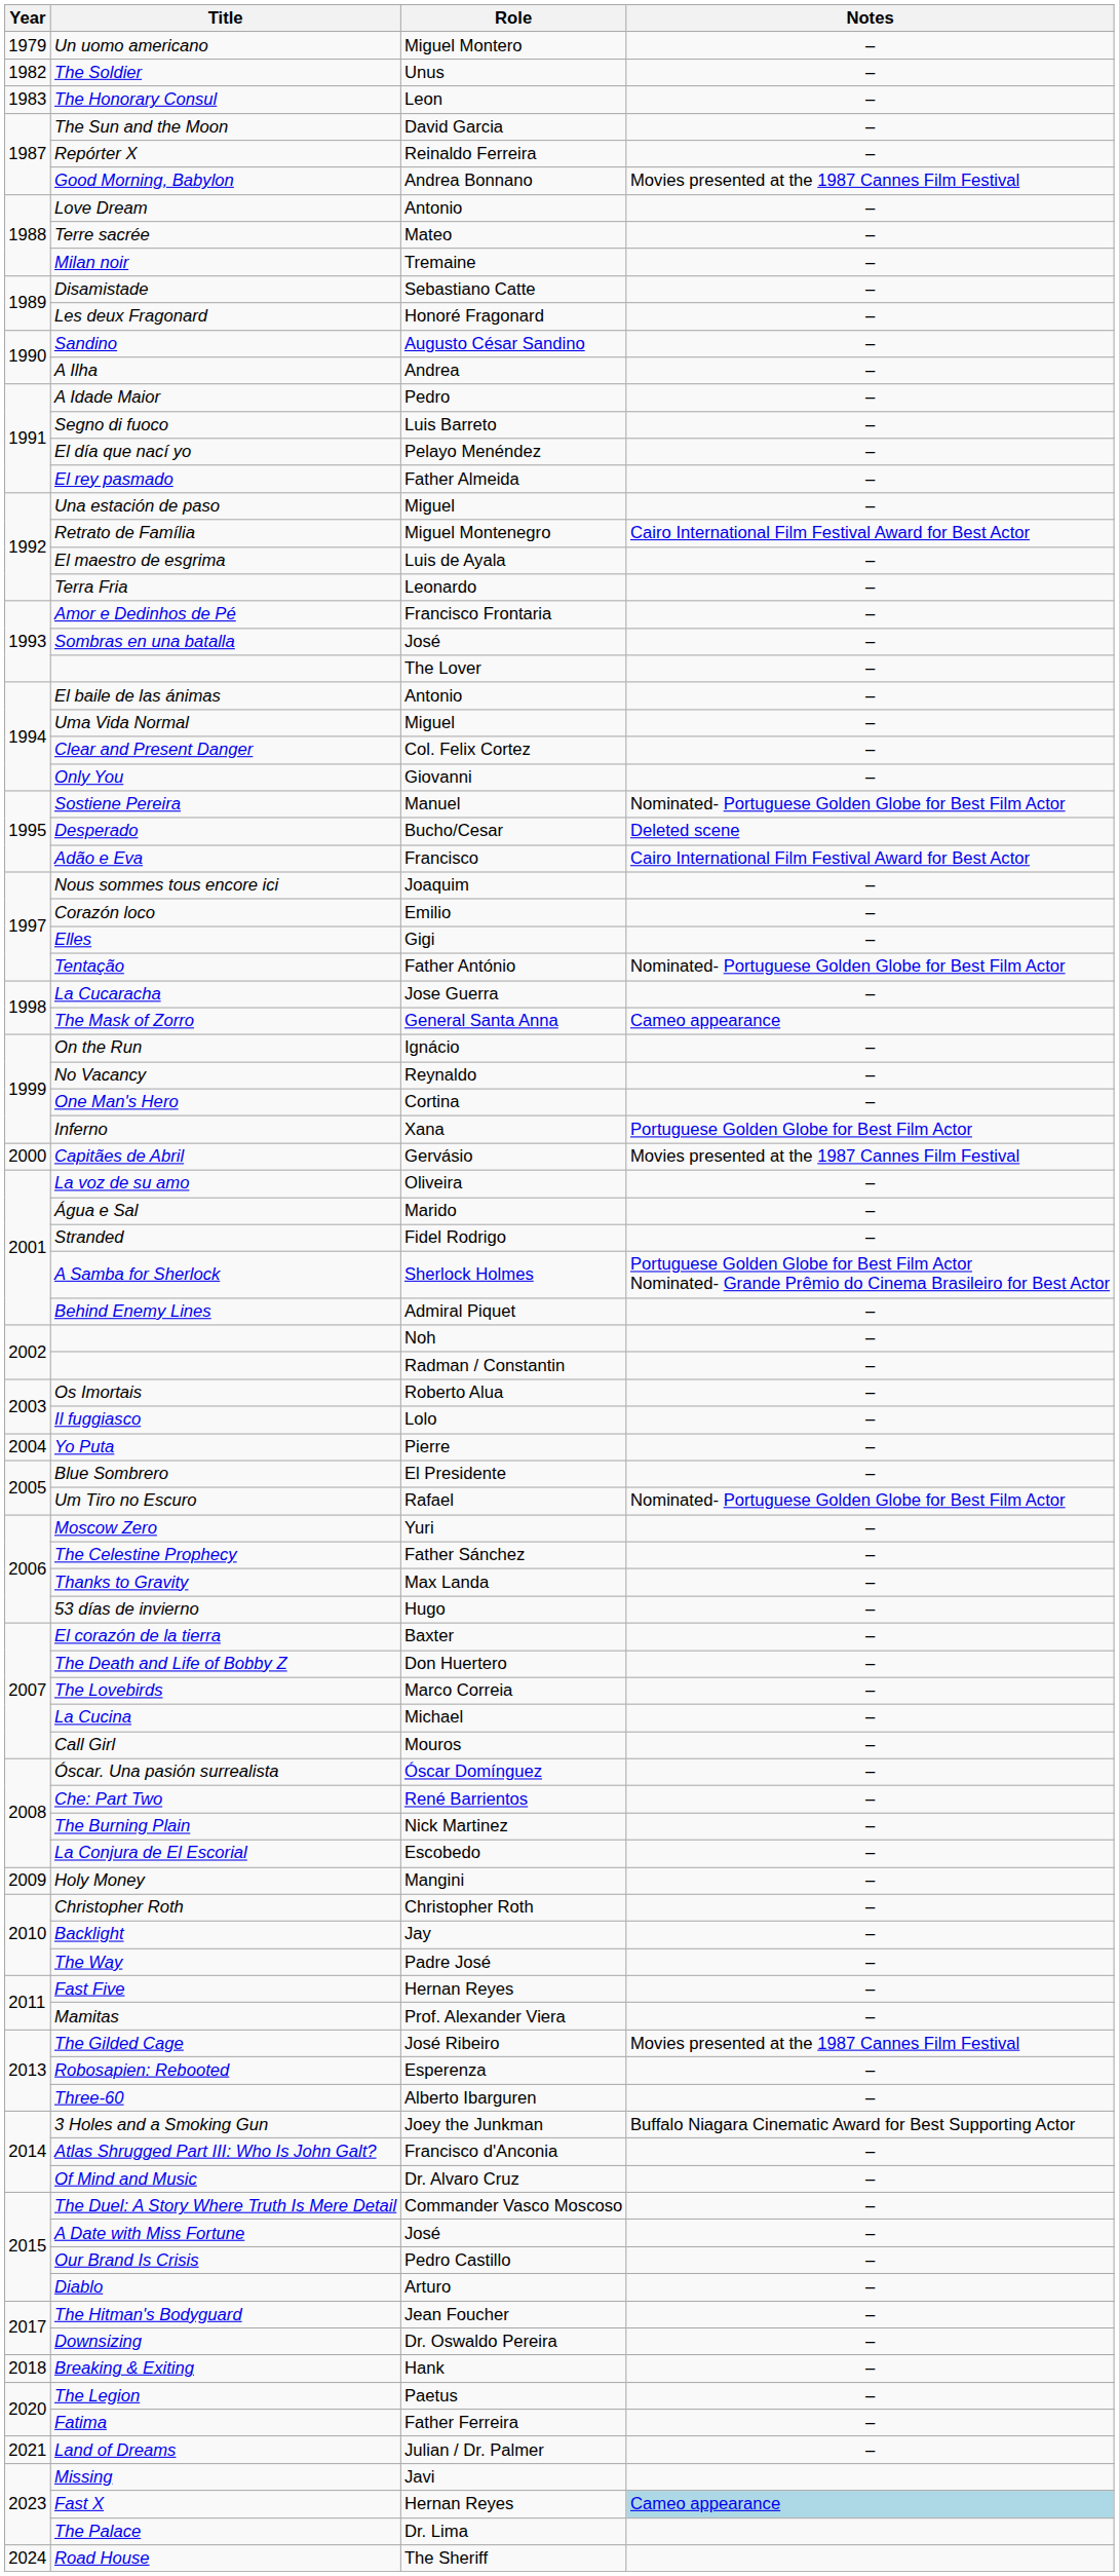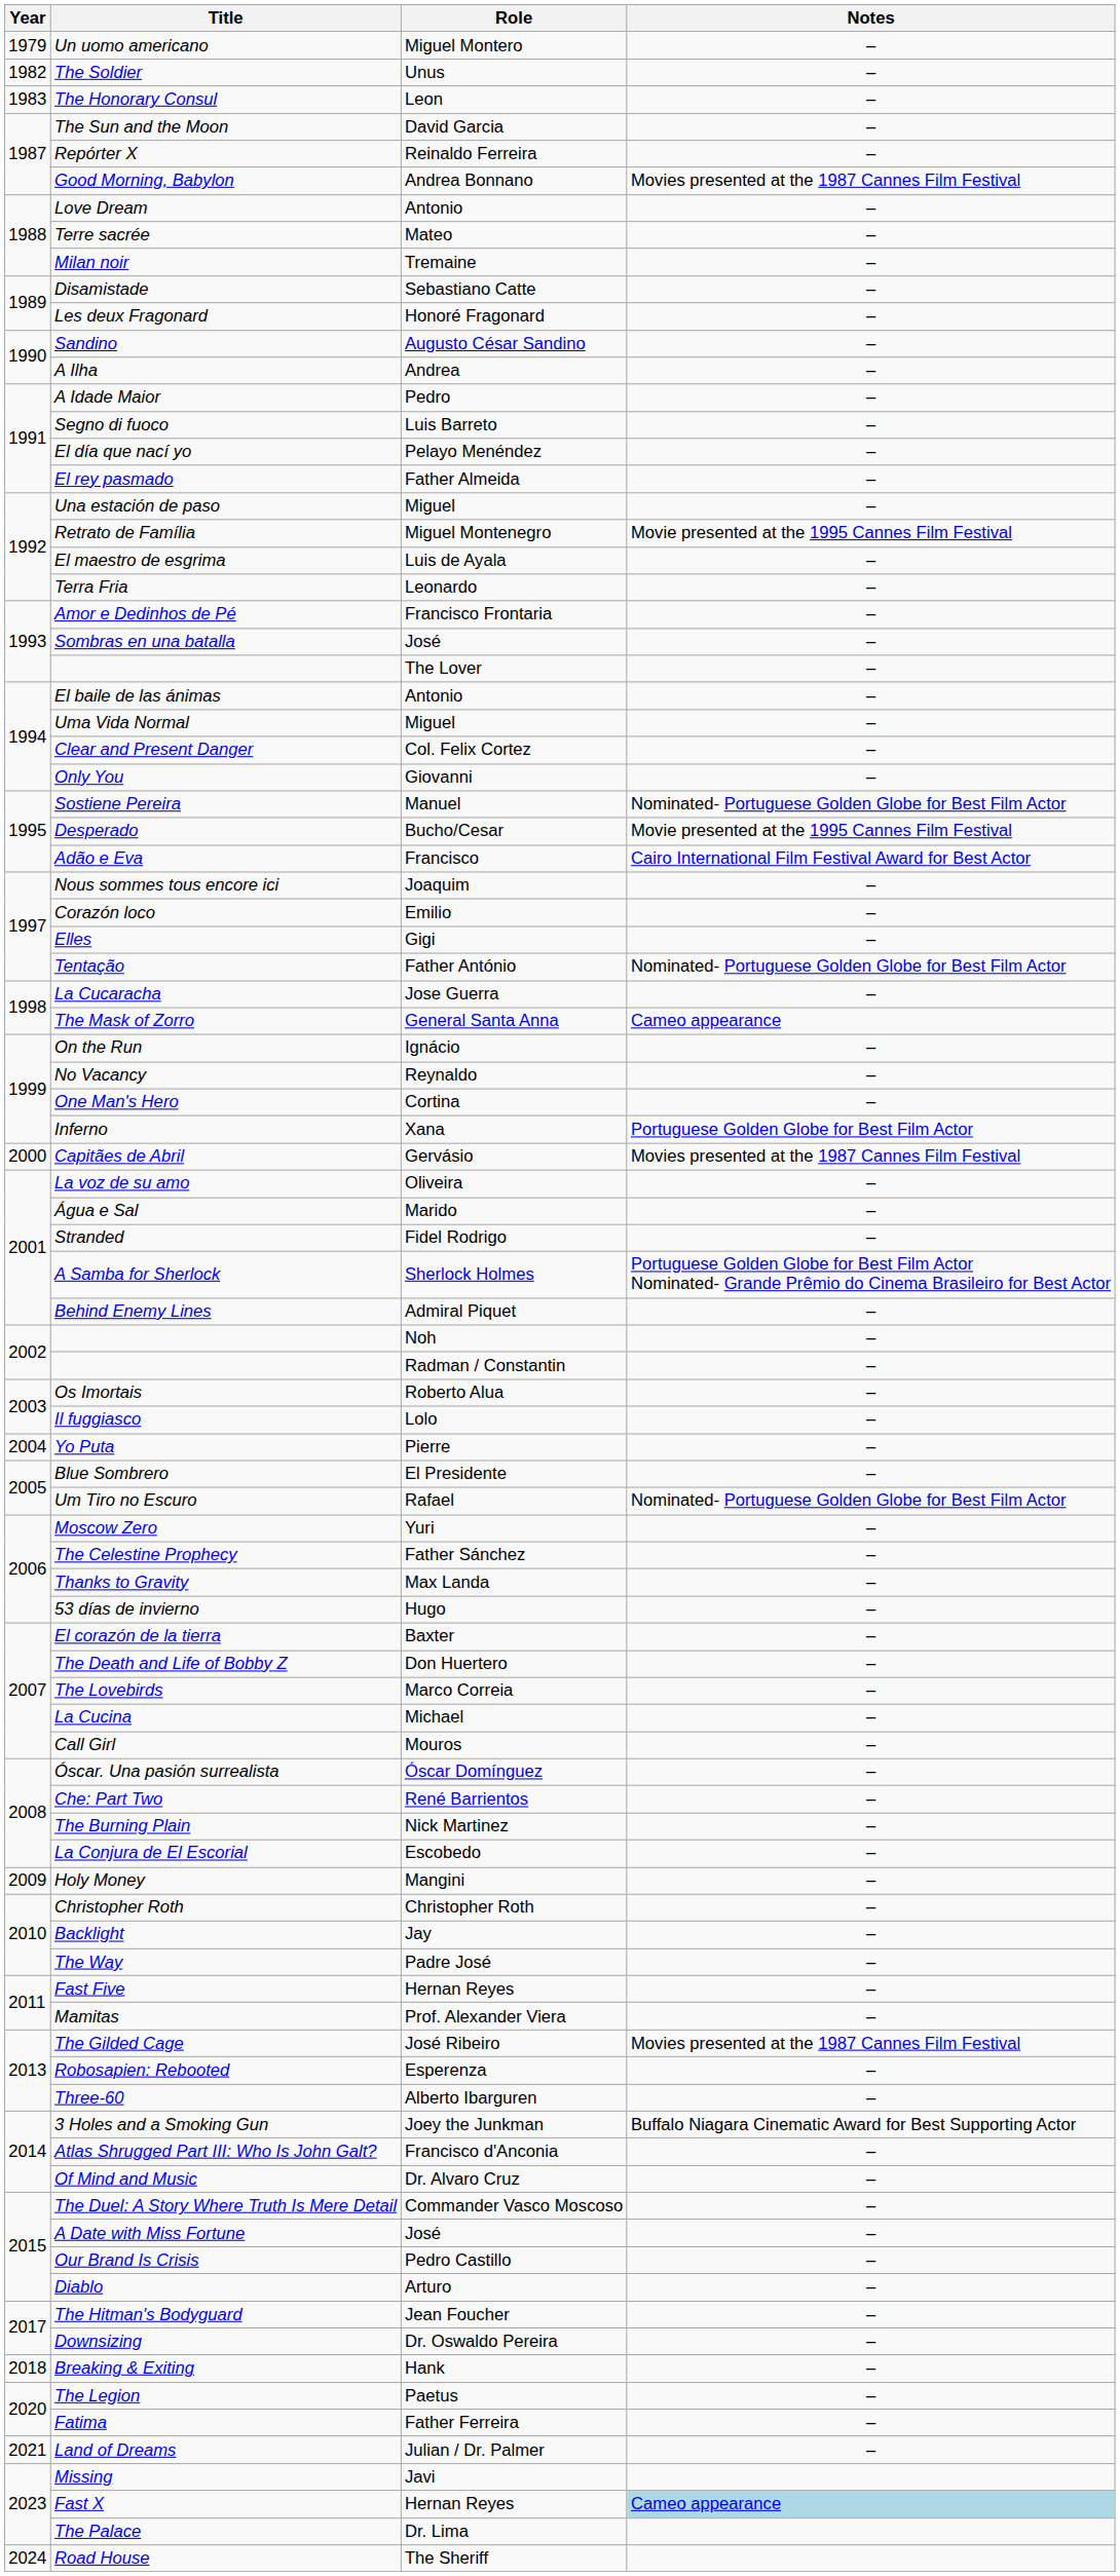 <table class="wikitable sortable">
 <tr>
 <th>Year</th>
 <th>Title</th>
 <th>Role</th>
 <th>Notes</th>
 </tr>
 <tr>
 <td>1979</td>
 <td><em>Un uomo americano</em></td>
 <td>Miguel Montero</td>
 <td style="text-align:center;">–</td>
 </tr>
 <tr>
 <td>1982</td>
 <td><em><a href='#'>The Soldier</a></em></td>
 <td>Unus</td>
 <td style="text-align:center;">–</td>
 </tr>
 <tr>
 <td>1983</td>
 <td><em><a href='#'>The Honorary Consul</a></em></td>
 <td>Leon</td>
 <td style="text-align:center;">–</td>
 </tr>
 <tr>
 <td rowspan="3">1987</td>
 <td><em>The Sun and the Moon</em></td>
 <td>David Garcia</td>
 <td style="text-align:center;">–</td>
 </tr>
 <tr>
 <td><em>Repórter X</em></td>
 <td>Reinaldo Ferreira</td>
 <td style="text-align:center;">–</td>
 </tr>
 <tr>
 <td><em><a href='#'>Good Morning, Babylon</a></em></td>
 <td>Andrea Bonnano</td>
 <td>Movies presented at the <a href='#'>1987 Cannes Film Festival</a></td>
 </tr>
 <tr>
 <td rowspan="3">1988</td>
 <td><em>Love Dream</em></td>
 <td>Antonio</td>
 <td style="text-align:center;">–</td>
 </tr>
 <tr>
 <td><em>Terre sacrée</em></td>
 <td>Mateo</td>
 <td style="text-align:center;">–</td>
 </tr>
 <tr>
 <td><em><a href='#'>Milan noir</a></em></td>
 <td>Tremaine</td>
 <td style="text-align:center;">–</td>
 </tr>
 <tr>
 <td rowspan="2">1989</td>
 <td><em>Disamistade</em></td>
 <td>Sebastiano Catte</td>
 <td style="text-align:center;">–</td>
 </tr>
 <tr>
 <td><em>Les deux Fragonard</em></td>
 <td>Honoré Fragonard</td>
 <td style="text-align:center;">–</td>
 </tr>
 <tr>
 <td rowspan="2">1990</td>
 <td><em><a href='#'>Sandino</a></em></td>
 <td><a href='#'>Augusto César Sandino</a></td>
 <td style="text-align:center;">–</td>
 </tr>
 <tr>
 <td><em>A Ilha</em></td>
 <td>Andrea</td>
 <td style="text-align:center;">–</td>
 </tr>
 <tr>
 <td rowspan="4">1991</td>
 <td><em>A Idade Maior</em></td>
 <td>Pedro</td>
 <td style="text-align:center;">–</td>
 </tr>
 <tr>
 <td><em>Segno di fuoco</em></td>
 <td>Luis Barreto</td>
 <td style="text-align:center;">–</td>
 </tr>
 <tr>
 <td><em>El día que nací yo</em></td>
 <td>Pelayo Menéndez</td>
 <td style="text-align:center;">–</td>
 </tr>
 <tr>
 <td><em><a href='#'>El rey pasmado</a></em></td>
 <td>Father Almeida</td>
 <td style="text-align:center;">–</td>
 </tr>
 <tr>
 <td rowspan="4">1992</td>
 <td><em>Una estación de paso</em></td>
 <td>Miguel</td>
 <td style="text-align:center;">–</td>
 </tr>
 <tr>
 <td><em>Retrato de Família</em></td>
 <td>Miguel Montenegro</td>
-<td><a href='#'>Cairo International Film Festival Award for Best Actor</a></td>
+<td>Movie presented at the <a href='#'>1995 Cannes Film Festival</a></td>
 </tr>
 <tr>
 <td><em>El maestro de esgrima</em></td>
 <td>Luis de Ayala</td>
 <td style="text-align:center;">–</td>
 </tr>
 <tr>
 <td><em>Terra Fria</em></td>
 <td>Leonardo</td>
 <td style="text-align:center;">–</td>
 </tr>
 <tr>
 <td rowspan="3">1993</td>
 <td><em><a href='#'>Amor e Dedinhos de Pé</a></em></td>
 <td>Francisco Frontaria</td>
 <td style="text-align:center;">–</td>
 </tr>
 <tr>
 <td><em><a href='#'>Sombras en una batalla</a></em></td>
 <td>José</td>
 <td style="text-align:center;">–</td>
 </tr>
 <tr>
 <td><em></em></td>
 <td>The Lover</td>
 <td style="text-align:center;">–</td>
 </tr>
 <tr>
 <td rowspan="4">1994</td>
 <td><em>El baile de las ánimas</em></td>
 <td>Antonio</td>
 <td style="text-align:center;">–</td>
 </tr>
 <tr>
 <td><em>Uma Vida Normal</em></td>
 <td>Miguel</td>
 <td style="text-align:center;">–</td>
 </tr>
 <tr>
 <td><em><a href='#'>Clear and Present Danger</a></em></td>
 <td>Col. Felix Cortez</td>
 <td style="text-align:center;">–</td>
 </tr>
 <tr>
 <td><em><a href='#'>Only You</a></em></td>
 <td>Giovanni</td>
 <td style="text-align:center;">–</td>
 </tr>
 <tr>
 <td rowspan="3">1995</td>
 <td><em><a href='#'>Sostiene Pereira</a></em></td>
 <td>Manuel</td>
 <td>Nominated- <a href='#'>Portuguese Golden Globe for Best Film Actor</a></td>
 </tr>
 <tr>
 <td><em><a href='#'>Desperado</a></em></td>
 <td>Bucho/Cesar</td>
-<td><a href='#'>Deleted scene</a></td>
+<td>Movie presented at the <a href='#'>1995 Cannes Film Festival</a></td>
 </tr>
 <tr>
 <td><em><a href='#'>Adão e Eva</a></em></td>
 <td>Francisco</td>
 <td><a href='#'>Cairo International Film Festival Award for Best Actor</a></td>
 </tr>
 <tr>
 <td rowspan="4">1997</td>
 <td><em>Nous sommes tous encore ici</em></td>
 <td>Joaquim</td>
 <td style="text-align:center;">–</td>
 </tr>
 <tr>
 <td><em>Corazón loco</em></td>
 <td>Emilio</td>
 <td style="text-align:center;">–</td>
 </tr>
 <tr>
 <td><em><a href='#'>Elles</a></em></td>
 <td>Gigi</td>
 <td style="text-align:center;">–</td>
 </tr>
 <tr>
 <td><em><a href='#'>Tentação</a></em></td>
 <td>Father António</td>
 <td>Nominated- <a href='#'>Portuguese Golden Globe for Best Film Actor</a></td>
 </tr>
 <tr>
 <td rowspan="2">1998</td>
 <td><em><a href='#'>La Cucaracha</a></em></td>
 <td>Jose Guerra</td>
 <td style="text-align:center;">–</td>
 </tr>
 <tr>
 <td><em><a href='#'>The Mask of Zorro</a></em></td>
 <td><a href='#'>General Santa Anna</a></td>
 <td><a href='#'>Cameo appearance</a></td>
 </tr>
 <tr>
 <td rowspan="4">1999</td>
 <td><em>On the Run</em></td>
 <td>Ignácio</td>
 <td style="text-align:center;">–</td>
 </tr>
 <tr>
 <td><em>No Vacancy</em></td>
 <td>Reynaldo</td>
 <td style="text-align:center;">–</td>
 </tr>
 <tr>
 <td><em><a href='#'>One Man's Hero</a></em></td>
 <td>Cortina</td>
 <td style="text-align:center;">–</td>
 </tr>
 <tr>
 <td><em>Inferno</em></td>
 <td>Xana</td>
 <td><a href='#'>Portuguese Golden Globe for Best Film Actor</a></td>
 </tr>
 <tr>
 <td>2000</td>
 <td><em><a href='#'>Capitães de Abril</a></em></td>
 <td>Gervásio</td>
 <td>Movies presented at the <a href='#'>1987 Cannes Film Festival</a></td>
 </tr>
 <tr>
 <td rowspan="5">2001</td>
 <td><em><a href='#'>La voz de su amo</a></em></td>
 <td>Oliveira</td>
 <td style="text-align:center;">–</td>
 </tr>
 <tr>
 <td><em>Água e Sal</em></td>
 <td>Marido</td>
 <td style="text-align:center;">–</td>
 </tr>
 <tr>
 <td><em>Stranded</em></td>
 <td>Fidel Rodrigo</td>
 <td style="text-align:center;">–</td>
 </tr>
 <tr>
 <td><em><a href='#'>A Samba for Sherlock</a></em></td>
 <td><a href='#'>Sherlock Holmes</a></td>
 <td><a href='#'>Portuguese Golden Globe for Best Film Actor</a><br>Nominated- <a href='#'>Grande Prêmio do Cinema Brasileiro for Best Actor</a></td>
 </tr>
 <tr>
 <td><em><a href='#'>Behind Enemy Lines</a></em></td>
 <td>Admiral Piquet</td>
 <td style="text-align:center;">–</td>
 </tr>
 <tr>
 <td rowspan="2">2002</td>
 <td><em></em></td>
 <td>Noh</td>
 <td style="text-align:center;">–</td>
 </tr>
 <tr>
 <td><em></em></td>
 <td>Radman / Constantin</td>
 <td style="text-align:center;">–</td>
 </tr>
 <tr>
 <td rowspan="2">2003</td>
 <td><em>Os Imortais</em></td>
 <td>Roberto Alua</td>
 <td style="text-align:center;">–</td>
 </tr>
 <tr>
 <td><em><a href='#'>Il fuggiasco</a></em></td>
 <td>Lolo</td>
 <td style="text-align:center;">–</td>
 </tr>
 <tr>
 <td>2004</td>
 <td><em><a href='#'>Yo Puta</a></em></td>
 <td>Pierre</td>
 <td style="text-align:center;">–</td>
 </tr>
 <tr>
 <td rowspan="2">2005</td>
 <td><em>Blue Sombrero</em></td>
 <td>El Presidente</td>
 <td style="text-align:center;">–</td>
 </tr>
 <tr>
 <td><em>Um Tiro no Escuro</em></td>
 <td>Rafael</td>
 <td>Nominated- <a href='#'>Portuguese Golden Globe for Best Film Actor</a></td>
 </tr>
 <tr>
 <td rowspan="4">2006</td>
 <td><em><a href='#'>Moscow Zero</a></em></td>
 <td>Yuri</td>
 <td style="text-align:center;">–</td>
 </tr>
 <tr>
 <td><em><a href='#'>The Celestine Prophecy</a></em></td>
 <td>Father Sánchez</td>
 <td style="text-align:center;">–</td>
 </tr>
 <tr>
 <td><em><a href='#'>Thanks to Gravity</a></em></td>
 <td>Max Landa</td>
 <td style="text-align:center;">–</td>
 </tr>
 <tr>
 <td><em>53 días de invierno</em></td>
 <td>Hugo</td>
 <td style="text-align:center;">–</td>
 </tr>
 <tr>
 <td rowspan="5">2007</td>
 <td><em><a href='#'>El corazón de la tierra</a></em></td>
 <td>Baxter</td>
 <td style="text-align:center;">–</td>
 </tr>
 <tr>
 <td><em><a href='#'>The Death and Life of Bobby Z</a></em></td>
 <td>Don Huertero</td>
 <td style="text-align:center;">–</td>
 </tr>
 <tr>
 <td><em><a href='#'>The Lovebirds</a></em></td>
 <td>Marco Correia</td>
 <td style="text-align:center;">–</td>
 </tr>
 <tr>
 <td><em><a href='#'>La Cucina</a></em></td>
 <td>Michael</td>
 <td style="text-align:center;">–</td>
 </tr>
 <tr>
 <td><em>Call Girl</em></td>
 <td>Mouros</td>
 <td style="text-align:center;">–</td>
 </tr>
 <tr>
 <td rowspan="4">2008</td>
 <td><em>Óscar. Una pasión surrealista</em></td>
 <td><a href='#'>Óscar Domínguez</a></td>
 <td style="text-align:center;">–</td>
 </tr>
 <tr>
 <td><em><a href='#'>Che: Part Two</a></em></td>
 <td><a href='#'>René Barrientos</a></td>
 <td style="text-align:center;">–</td>
 </tr>
 <tr>
 <td><em><a href='#'>The Burning Plain</a></em></td>
 <td>Nick Martinez</td>
 <td style="text-align:center;">–</td>
 </tr>
 <tr>
 <td><em><a href='#'>La Conjura de El Escorial</a></em></td>
 <td>Escobedo</td>
 <td style="text-align:center;">–</td>
 </tr>
 <tr>
 <td>2009</td>
 <td><em>Holy Money</em></td>
 <td>Mangini</td>
 <td style="text-align:center;">–</td>
 </tr>
 <tr>
 <td rowspan="3">2010</td>
 <td><em>Christopher Roth</em></td>
 <td>Christopher Roth</td>
 <td style="text-align:center;">–</td>
 </tr>
 <tr>
 <td><em><a href='#'>Backlight</a></em></td>
 <td>Jay</td>
 <td style="text-align:center;">–</td>
 </tr>
 <tr>
 <td><em><a href='#'>The Way</a></em></td>
 <td>Padre José</td>
 <td style="text-align:center;">–</td>
 </tr>
 <tr>
 <td rowspan="2">2011</td>
 <td><em><a href='#'>Fast Five</a></em></td>
 <td>Hernan Reyes</td>
 <td style="text-align:center;">–</td>
 </tr>
 <tr>
 <td><em>Mamitas</em></td>
 <td>Prof. Alexander Viera</td>
 <td style="text-align:center;">–</td>
 </tr>
 <tr>
 <td rowspan="3">2013</td>
 <td><em><a href='#'>The Gilded Cage</a></em></td>
 <td>José Ribeiro</td>
 <td>Movies presented at the <a href='#'>1987 Cannes Film Festival</a></td>
 </tr>
 <tr>
 <td><em><a href='#'>Robosapien: Rebooted</a></em></td>
 <td>Esperenza</td>
 <td style="text-align:center;">–</td>
 </tr>
 <tr>
 <td><em><a href='#'>Three-60</a></em></td>
 <td>Alberto Ibarguren</td>
 <td style="text-align:center;">–</td>
 </tr>
 <tr>
 <td rowspan="3">2014</td>
 <td><em>3 Holes and a Smoking Gun</em></td>
 <td>Joey the Junkman</td>
 <td>Buffalo Niagara Cinematic Award for Best Supporting Actor</td>
 </tr>
 <tr>
 <td><em><a href='#'>Atlas Shrugged Part III: Who Is John Galt?</a></em></td>
 <td>Francisco d'Anconia</td>
 <td style="text-align:center;">–</td>
 </tr>
 <tr>
 <td><em><a href='#'>Of Mind and Music</a></em></td>
 <td>Dr. Alvaro Cruz</td>
 <td style="text-align:center;">–</td>
 </tr>
 <tr>
 <td rowspan="4">2015</td>
 <td><em><a href='#'>The Duel: A Story Where Truth Is Mere Detail</a></em></td>
 <td>Commander Vasco Moscoso</td>
 <td style="text-align:center;">–</td>
 </tr>
 <tr>
 <td><em><a href='#'>A Date with Miss Fortune</a></em></td>
 <td>José</td>
 <td style="text-align:center;">–</td>
 </tr>
 <tr>
 <td><em><a href='#'>Our Brand Is Crisis</a></em></td>
 <td>Pedro Castillo</td>
 <td style="text-align:center;">–</td>
 </tr>
 <tr>
 <td><a href='#'><em>Diablo</em></a></td>
 <td>Arturo</td>
 <td style="text-align:center;">–</td>
 </tr>
 <tr>
 <td rowspan="2">2017</td>
 <td><em><a href='#'>The Hitman's Bodyguard</a></em></td>
 <td>Jean Foucher</td>
 <td style="text-align:center;">–</td>
 </tr>
 <tr>
 <td><em><a href='#'>Downsizing</a></em></td>
 <td>Dr. Oswaldo Pereira</td>
 <td style="text-align:center;">–</td>
 </tr>
 <tr>
 <td>2018</td>
 <td><em><a href='#'>Breaking & Exiting</a></em></td>
 <td>Hank</td>
 <td style="text-align:center;">–</td>
 </tr>
 <tr>
 <td rowspan="2">2020</td>
 <td><em><a href='#'>The Legion</a></em></td>
 <td>Paetus</td>
 <td style="text-align:center;">–</td>
 </tr>
 <tr>
 <td><a href='#'><em>Fatima</em></a></td>
 <td>Father Ferreira</td>
 <td style="text-align:center;">–</td>
 </tr>
 <tr>
 <td>2021</td>
 <td><a href='#'><em>Land of Dreams</em></a></td>
 <td>Julian / Dr. Palmer</td>
 <td style="text-align:center;">–</td>
 </tr>
 <tr>
 <td rowspan="3">2023</td>
 <td><em><a href='#'>Missing</a></em></td>
 <td>Javi</td>
 <td></td>
 </tr>
 <tr>
 <td><em><a href='#'>Fast X</a></em></td>
 <td>Hernan Reyes</td>
 <td style="background: lightblue;"><a href='#'>Cameo appearance</a></td>
 </tr>
 <tr>
 <td><em><a href='#'>The Palace</a></em></td>
 <td>Dr. Lima</td>
 <td></td>
 </tr>
 <tr>
 <td>2024</td>
 <td><em><a href='#'>Road House</a></em></td>
 <td>The Sheriff</td>
 <td></td>
 </tr>
 </table>
